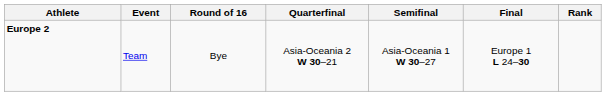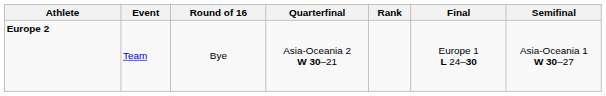 <table class="wikitable" width="98%" style="text-align:left; font-size:90%">
 <tr>
 <th width="11%">Athlete</th>
 <th width="4%">Event</th>
 <th width="9%">Round of 16</th>
 <th width="9%">Quarterfinal</th>
+<th width="3%">Rank</th>
+<th width="9%">Final</th>
 <th width="9%">Semifinal</th>
-<th width="9%">Final</th>
-<th width="3%">Rank</th>
 </tr>
 <tr>
 <td><strong>Europe 2</strong><br><br><br><br><br><br></td>
 <td><a href='#'>Team</a></td>
 <td align=center>Bye</td>
 <td align=center>Asia-Oceania 2 <br> <strong>W</strong> <strong>30</strong>–21</td>
+<td align=center></td>
+<td align=center>Europe 1 <br> <strong>L</strong> 24–<strong>30</strong></td>
 <td align=center>Asia-Oceania 1 <br> <strong>W</strong> <strong>30</strong>–27</td>
-<td align=center>Europe 1 <br> <strong>L</strong> 24–<strong>30</strong></td>
-<td align=center></td>
 </tr>
 </table>
